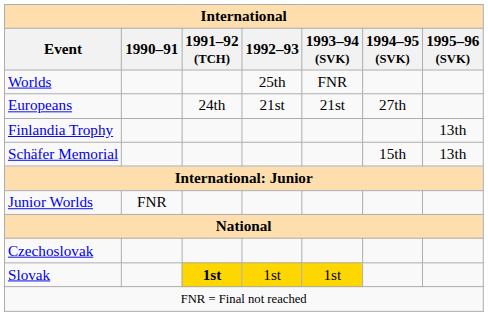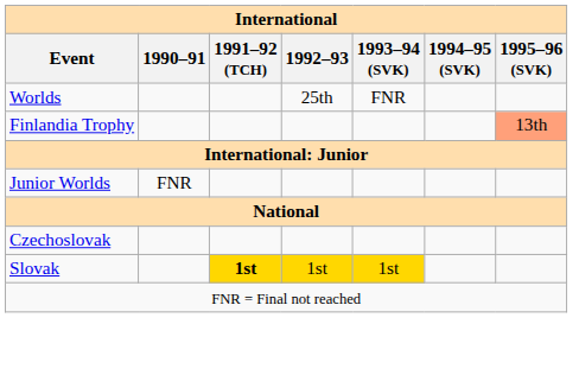 <table class="wikitable" style="text-align:center">
 <tr>
 <th style="background-color: #ffdead; " colspan=7 align=center>International</th>
 </tr>
 <tr>
 <th>Event</th>
 <th>1990–91 <br> <small></small></th>
 <th>1991–92 <br> <small>(TCH)</small></th>
 <th>1992–93 <br> <small></small></th>
 <th>1993–94 <br> <small>(SVK)</small></th>
 <th>1994–95 <br> <small>(SVK)</small></th>
 <th>1995–96 <br> <small>(SVK)</small></th>
 </tr>
 <tr>
 <td align=left><a href='#'>Worlds</a></td>
 <td></td>
 <td></td>
 <td>25th</td>
 <td>FNR</td>
 <td></td>
 <td></td>
 </tr>
 <tr>
-<td align=left><a href='#'>Europeans</a></td>
-<td></td>
-<td>24th</td>
-<td>21st</td>
-<td>21st</td>
-<td>27th</td>
-<td></td>
-</tr>
-<tr>
 <td align=left><a href='#'>Finlandia Trophy</a></td>
 <td></td>
 <td></td>
 <td></td>
 <td></td>
 <td></td>
-<td>13th</td>
-</tr>
-<tr>
-<td align=left><a href='#'>Schäfer Memorial</a></td>
-<td></td>
-<td></td>
-<td></td>
-<td></td>
-<td>15th</td>
-<td>13th</td>
+<td style="background: lightsalmon;">13th</td>
 </tr>
 <tr>
 <th style="background-color: #ffdead; " colspan=7 align=center>International: Junior</th>
 </tr>
 <tr>
 <td align=left><a href='#'>Junior Worlds</a></td>
 <td>FNR</td>
 <td></td>
 <td></td>
 <td></td>
 <td></td>
 <td></td>
 </tr>
 <tr>
 <th style="background-color: #ffdead; " colspan=7 align=center>National</th>
 </tr>
 <tr>
 <td align=left><a href='#'>Czechoslovak</a></td>
 <td></td>
 <td></td>
 <td></td>
 <td></td>
 <td></td>
 <td></td>
 </tr>
 <tr>
 <td align=left><a href='#'>Slovak</a></td>
 <td></td>
 <td bgcolor=gold><strong>1st</strong></td>
 <td bgcolor=gold>1st</td>
 <td bgcolor=gold>1st</td>
 <td></td>
 <td></td>
 </tr>
 <tr>
 <td colspan=7 align=center><small> FNR = Final not reached </small></td>
 </tr>
 </table>
